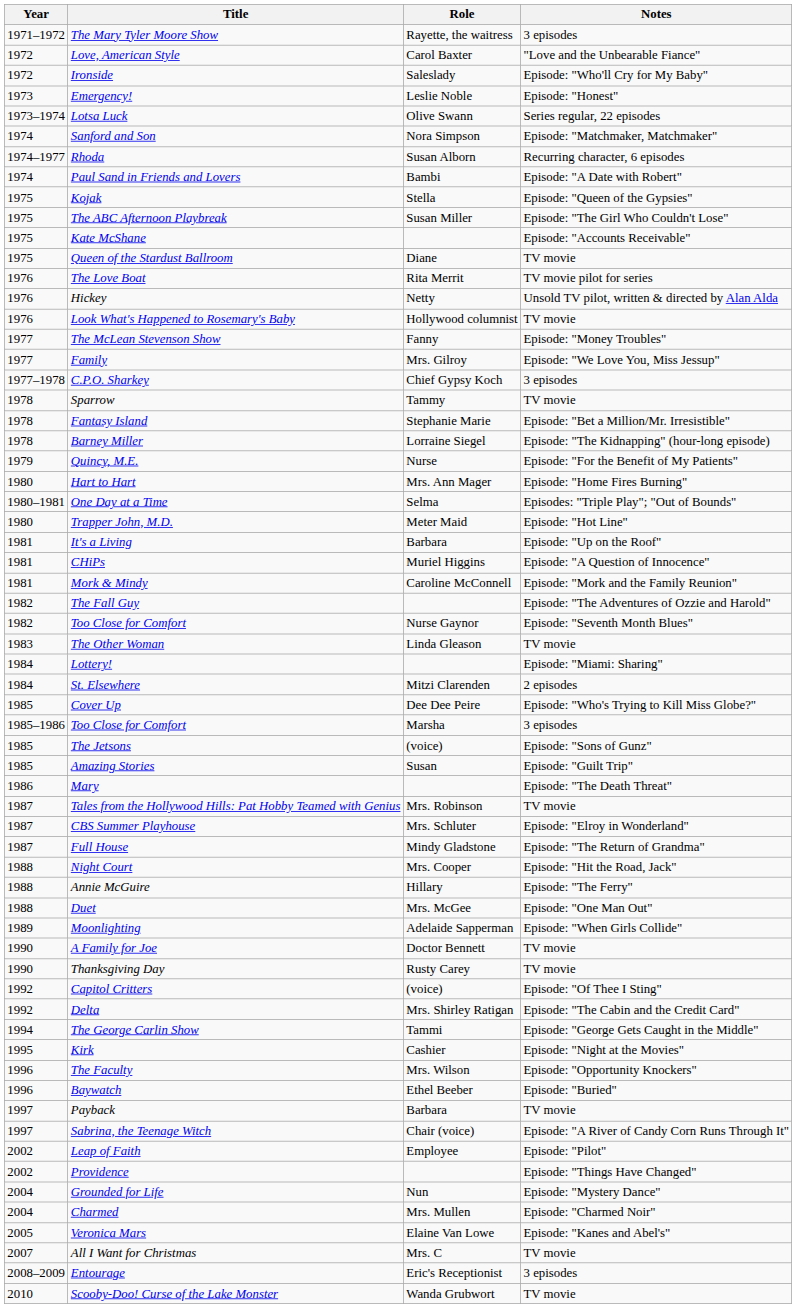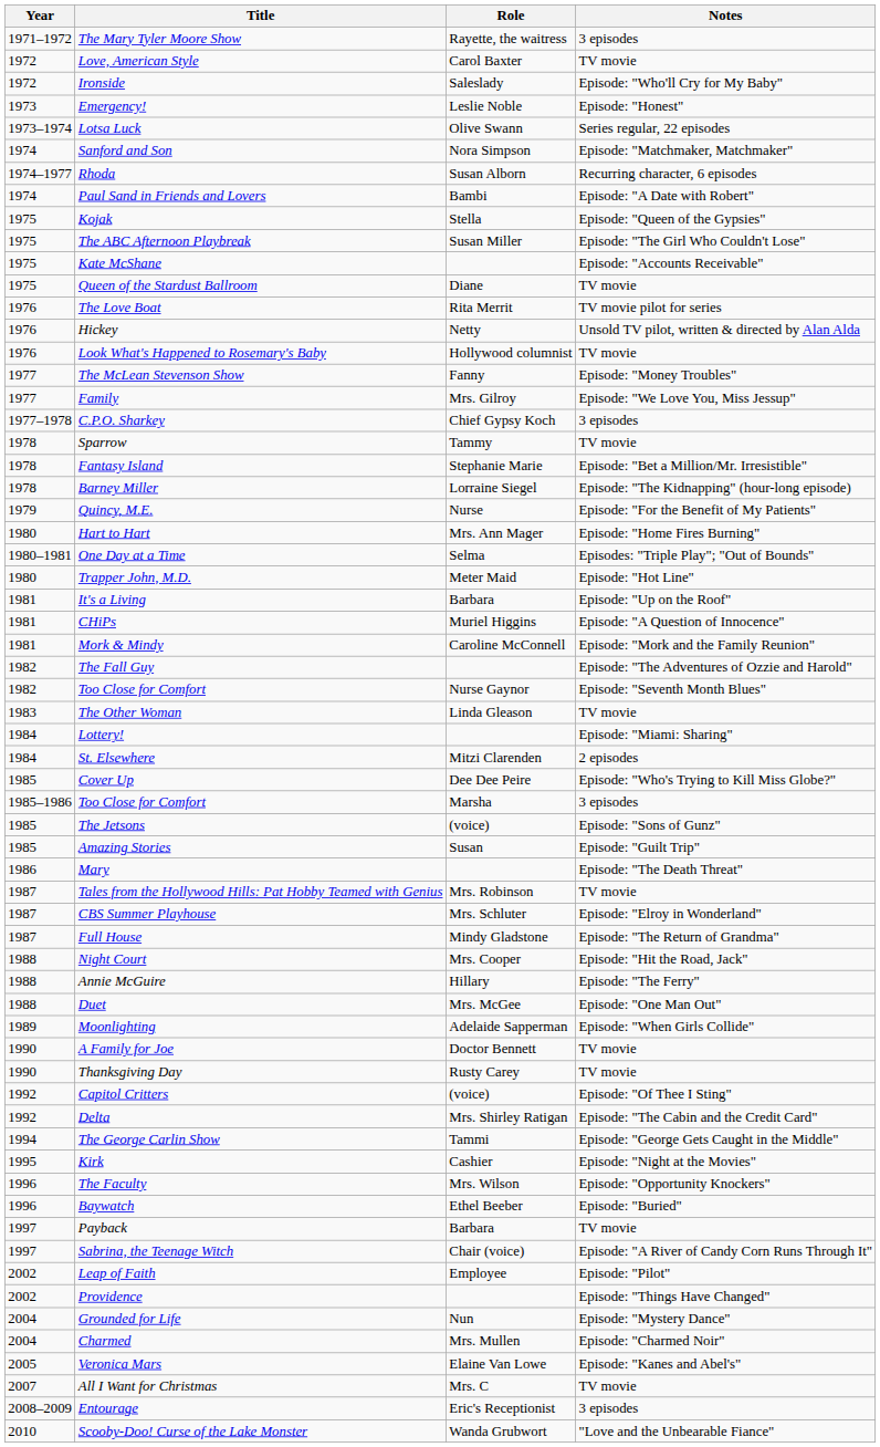 <table class="wikitable sortable">
 <tr>
 <th>Year</th>
 <th>Title</th>
 <th>Role</th>
 <th class="unsortable">Notes</th>
 </tr>
 <tr>
 <td>1971–1972</td>
 <td><em><a href='#'>The Mary Tyler Moore Show</a></em></td>
 <td>Rayette, the waitress</td>
 <td>3 episodes</td>
 </tr>
 <tr>
 <td>1972</td>
 <td><em><a href='#'>Love, American Style</a></em></td>
 <td>Carol Baxter</td>
-<td>"Love and the Unbearable Fiance"</td>
+<td>TV movie</td>
 </tr>
 <tr>
 <td>1972</td>
 <td><em><a href='#'>Ironside</a></em></td>
 <td>Saleslady</td>
 <td>Episode: "Who'll Cry for My Baby"</td>
 </tr>
 <tr>
 <td>1973</td>
 <td><em><a href='#'>Emergency!</a></em></td>
 <td>Leslie Noble</td>
 <td>Episode: "Honest"</td>
 </tr>
 <tr>
 <td>1973–1974</td>
 <td><em><a href='#'>Lotsa Luck</a></em></td>
 <td>Olive Swann</td>
 <td>Series regular, 22 episodes</td>
 </tr>
 <tr>
 <td>1974</td>
 <td><em><a href='#'>Sanford and Son</a></em></td>
 <td>Nora Simpson</td>
 <td>Episode: "Matchmaker, Matchmaker"</td>
 </tr>
 <tr>
 <td>1974–1977</td>
 <td><em><a href='#'>Rhoda</a></em></td>
 <td>Susan Alborn</td>
 <td>Recurring character, 6 episodes</td>
 </tr>
 <tr>
 <td>1974</td>
 <td><em><a href='#'>Paul Sand in Friends and Lovers</a></em></td>
 <td>Bambi</td>
 <td>Episode: "A Date with Robert"</td>
 </tr>
 <tr>
 <td>1975</td>
 <td><em><a href='#'>Kojak</a></em></td>
 <td>Stella</td>
 <td>Episode: "Queen of the Gypsies"</td>
 </tr>
 <tr>
 <td>1975</td>
 <td><em><a href='#'>The ABC Afternoon Playbreak</a></em></td>
 <td>Susan Miller</td>
 <td>Episode: "The Girl Who Couldn't Lose"</td>
 </tr>
 <tr>
 <td>1975</td>
 <td><em><a href='#'>Kate McShane</a></em></td>
 <td></td>
 <td>Episode: "Accounts Receivable"</td>
 </tr>
 <tr>
 <td>1975</td>
 <td><em><a href='#'>Queen of the Stardust Ballroom</a></em></td>
 <td>Diane</td>
 <td>TV movie</td>
 </tr>
 <tr>
 <td>1976</td>
 <td><em><a href='#'>The Love Boat</a></em></td>
 <td>Rita Merrit</td>
 <td>TV movie pilot for series</td>
 </tr>
 <tr>
 <td>1976</td>
 <td><em>Hickey</em></td>
 <td>Netty</td>
 <td>Unsold TV pilot, written & directed by <a href='#'>Alan Alda</a></td>
 </tr>
 <tr>
 <td>1976</td>
 <td><em><a href='#'>Look What's Happened to Rosemary's Baby</a></em></td>
 <td>Hollywood columnist</td>
 <td>TV movie</td>
 </tr>
 <tr>
 <td>1977</td>
 <td><em><a href='#'>The McLean Stevenson Show</a></em></td>
 <td>Fanny</td>
 <td>Episode: "Money Troubles"</td>
 </tr>
 <tr>
 <td>1977</td>
 <td><em><a href='#'>Family</a></em></td>
 <td>Mrs. Gilroy</td>
 <td>Episode: "We Love You, Miss Jessup"</td>
 </tr>
 <tr>
 <td>1977–1978</td>
 <td><em><a href='#'>C.P.O. Sharkey</a></em></td>
 <td>Chief Gypsy Koch</td>
 <td>3 episodes</td>
 </tr>
 <tr>
 <td>1978</td>
 <td><em>Sparrow</em></td>
 <td>Tammy</td>
 <td>TV movie</td>
 </tr>
 <tr>
 <td>1978</td>
 <td><em><a href='#'>Fantasy Island</a></em></td>
 <td>Stephanie Marie</td>
 <td>Episode: "Bet a Million/Mr. Irresistible"</td>
 </tr>
 <tr>
 <td>1978</td>
 <td><em><a href='#'>Barney Miller</a></em></td>
 <td>Lorraine Siegel</td>
 <td>Episode: "The Kidnapping" (hour-long episode)</td>
 </tr>
 <tr>
 <td>1979</td>
 <td><em><a href='#'>Quincy, M.E.</a></em></td>
 <td>Nurse</td>
 <td>Episode: "For the Benefit of My Patients"</td>
 </tr>
 <tr>
 <td>1980</td>
 <td><em><a href='#'>Hart to Hart</a></em></td>
 <td>Mrs. Ann Mager</td>
 <td>Episode: "Home Fires Burning"</td>
 </tr>
 <tr>
 <td>1980–1981</td>
 <td><em><a href='#'>One Day at a Time</a></em></td>
 <td>Selma</td>
 <td>Episodes: "Triple Play"; "Out of Bounds"</td>
 </tr>
 <tr>
 <td>1980</td>
 <td><em><a href='#'>Trapper John, M.D.</a></em></td>
 <td>Meter Maid</td>
 <td>Episode: "Hot Line"</td>
 </tr>
 <tr>
 <td>1981</td>
 <td><em><a href='#'>It's a Living</a></em></td>
 <td>Barbara</td>
 <td>Episode: "Up on the Roof"</td>
 </tr>
 <tr>
 <td>1981</td>
 <td><em><a href='#'>CHiPs</a></em></td>
 <td>Muriel Higgins</td>
 <td>Episode: "A Question of Innocence"</td>
 </tr>
 <tr>
 <td>1981</td>
 <td><em><a href='#'>Mork & Mindy</a></em></td>
 <td>Caroline McConnell</td>
 <td>Episode: "Mork and the Family Reunion"</td>
 </tr>
 <tr>
 <td>1982</td>
 <td><em><a href='#'>The Fall Guy</a></em></td>
 <td></td>
 <td>Episode: "The Adventures of Ozzie and Harold"</td>
 </tr>
 <tr>
 <td>1982</td>
 <td><em><a href='#'>Too Close for Comfort</a></em></td>
 <td>Nurse Gaynor</td>
 <td>Episode: "Seventh Month Blues"</td>
 </tr>
 <tr>
 <td>1983</td>
 <td><em><a href='#'>The Other Woman</a></em></td>
 <td>Linda Gleason</td>
 <td>TV movie</td>
 </tr>
 <tr>
 <td>1984</td>
 <td><em><a href='#'>Lottery!</a></em></td>
 <td></td>
 <td>Episode: "Miami: Sharing"</td>
 </tr>
 <tr>
 <td>1984</td>
 <td><em><a href='#'>St. Elsewhere</a></em></td>
 <td>Mitzi Clarenden</td>
 <td>2 episodes</td>
 </tr>
 <tr>
 <td>1985</td>
 <td><em><a href='#'>Cover Up</a></em></td>
 <td>Dee Dee Peire</td>
 <td>Episode: "Who's Trying to Kill Miss Globe?"</td>
 </tr>
 <tr>
 <td>1985–1986</td>
 <td><em><a href='#'>Too Close for Comfort</a></em></td>
 <td>Marsha</td>
 <td>3 episodes</td>
 </tr>
 <tr>
 <td>1985</td>
 <td><em><a href='#'>The Jetsons</a></em></td>
 <td>(voice)</td>
 <td>Episode: "Sons of Gunz"</td>
 </tr>
 <tr>
 <td>1985</td>
 <td><em><a href='#'>Amazing Stories</a></em></td>
 <td>Susan</td>
 <td>Episode: "Guilt Trip"</td>
 </tr>
 <tr>
 <td>1986</td>
 <td><em><a href='#'>Mary</a></em></td>
 <td></td>
 <td>Episode: "The Death Threat"</td>
 </tr>
 <tr>
 <td>1987</td>
 <td><em><a href='#'>Tales from the Hollywood Hills: Pat Hobby Teamed with Genius</a></em></td>
 <td>Mrs. Robinson</td>
 <td>TV movie</td>
 </tr>
 <tr>
 <td>1987</td>
 <td><em><a href='#'>CBS Summer Playhouse</a></em></td>
 <td>Mrs. Schluter</td>
 <td>Episode: "Elroy in Wonderland"</td>
 </tr>
 <tr>
 <td>1987</td>
 <td><em><a href='#'>Full House</a></em></td>
 <td>Mindy Gladstone</td>
 <td>Episode: "The Return of Grandma"</td>
 </tr>
 <tr>
 <td>1988</td>
 <td><em><a href='#'>Night Court</a></em></td>
 <td>Mrs. Cooper</td>
 <td>Episode: "Hit the Road, Jack"</td>
 </tr>
 <tr>
 <td>1988</td>
 <td><em>Annie McGuire</em></td>
 <td>Hillary</td>
 <td>Episode: "The Ferry"</td>
 </tr>
 <tr>
 <td>1988</td>
 <td><em><a href='#'>Duet</a></em></td>
 <td>Mrs. McGee</td>
 <td>Episode: "One Man Out"</td>
 </tr>
 <tr>
 <td>1989</td>
 <td><em><a href='#'>Moonlighting</a></em></td>
 <td>Adelaide Sapperman</td>
 <td>Episode: "When Girls Collide"</td>
 </tr>
 <tr>
 <td>1990</td>
 <td><em><a href='#'>A Family for Joe</a></em></td>
 <td>Doctor Bennett</td>
 <td>TV movie</td>
 </tr>
 <tr>
 <td>1990</td>
 <td><em>Thanksgiving Day</em></td>
 <td>Rusty Carey</td>
 <td>TV movie</td>
 </tr>
 <tr>
 <td>1992</td>
 <td><em><a href='#'>Capitol Critters</a></em></td>
 <td>(voice)</td>
 <td>Episode: "Of Thee I Sting"</td>
 </tr>
 <tr>
 <td>1992</td>
 <td><em><a href='#'>Delta</a></em></td>
 <td>Mrs. Shirley Ratigan</td>
 <td>Episode: "The Cabin and the Credit Card"</td>
 </tr>
 <tr>
 <td>1994</td>
 <td><em><a href='#'>The George Carlin Show</a></em></td>
 <td>Tammi</td>
 <td>Episode: "George Gets Caught in the Middle"</td>
 </tr>
 <tr>
 <td>1995</td>
 <td><em><a href='#'>Kirk</a></em></td>
 <td>Cashier</td>
 <td>Episode: "Night at the Movies"</td>
 </tr>
 <tr>
 <td>1996</td>
 <td><em><a href='#'>The Faculty</a></em></td>
 <td>Mrs. Wilson</td>
 <td>Episode: "Opportunity Knockers"</td>
 </tr>
 <tr>
 <td>1996</td>
 <td><em><a href='#'>Baywatch</a></em></td>
 <td>Ethel Beeber</td>
 <td>Episode: "Buried"</td>
 </tr>
 <tr>
 <td>1997</td>
 <td><em>Payback</em></td>
 <td>Barbara</td>
 <td>TV movie</td>
 </tr>
 <tr>
 <td>1997</td>
 <td><em><a href='#'>Sabrina, the Teenage Witch</a></em></td>
 <td>Chair (voice)</td>
 <td>Episode: "A River of Candy Corn Runs Through It"</td>
 </tr>
 <tr>
 <td>2002</td>
 <td><em><a href='#'>Leap of Faith</a></em></td>
 <td>Employee</td>
 <td>Episode: "Pilot"</td>
 </tr>
 <tr>
 <td>2002</td>
 <td><em><a href='#'>Providence</a></em></td>
 <td></td>
 <td>Episode: "Things Have Changed"</td>
 </tr>
 <tr>
 <td>2004</td>
 <td><em><a href='#'>Grounded for Life</a></em></td>
 <td>Nun</td>
 <td>Episode: "Mystery Dance"</td>
 </tr>
 <tr>
 <td>2004</td>
 <td><em><a href='#'>Charmed</a></em></td>
 <td>Mrs. Mullen</td>
 <td>Episode: "Charmed Noir"</td>
 </tr>
 <tr>
 <td>2005</td>
 <td><em><a href='#'>Veronica Mars</a></em></td>
 <td>Elaine Van Lowe</td>
 <td>Episode: "Kanes and Abel's"</td>
 </tr>
 <tr>
 <td>2007</td>
 <td><em>All I Want for Christmas</em></td>
 <td>Mrs. C</td>
 <td>TV movie</td>
 </tr>
 <tr>
 <td>2008–2009</td>
 <td><em><a href='#'>Entourage</a></em></td>
 <td>Eric's Receptionist</td>
 <td>3 episodes</td>
 </tr>
 <tr>
 <td>2010</td>
 <td><em><a href='#'>Scooby-Doo! Curse of the Lake Monster</a></em></td>
 <td>Wanda Grubwort</td>
-<td>TV movie</td>
+<td>"Love and the Unbearable Fiance"</td>
 </tr>
 </table>
